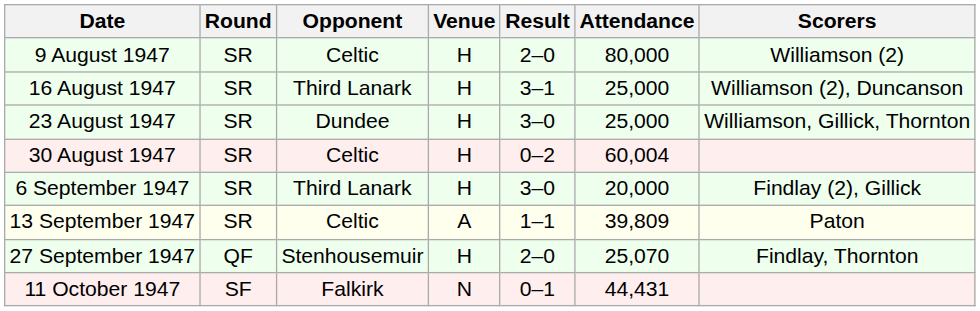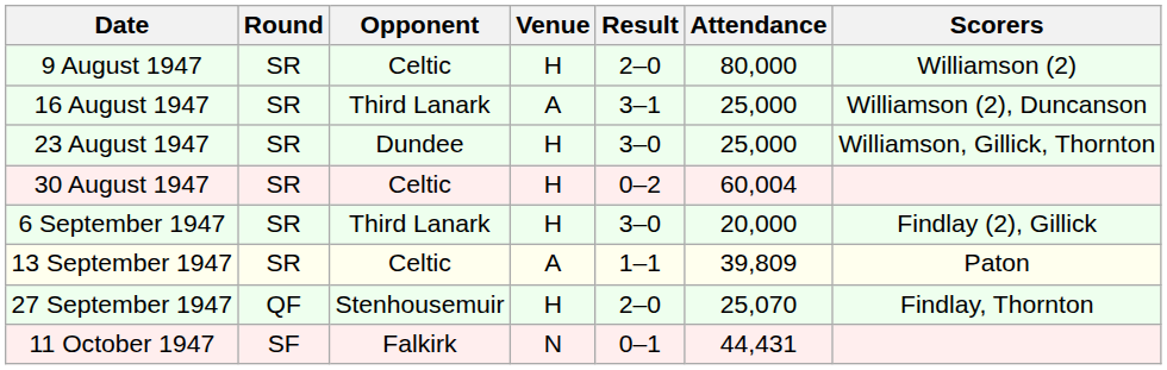 <table class="wikitable sortable" style="font-size:100%; text-align:center">
 <tr>
 <th>Date</th>
 <th>Round</th>
 <th>Opponent</th>
 <th>Venue</th>
 <th>Result</th>
 <th>Attendance</th>
 <th>Scorers</th>
 </tr>
 <tr bgcolor = "#EEFFEE">
 <td>9 August 1947</td>
 <td>SR</td>
 <td>Celtic</td>
 <td>H</td>
 <td>2–0</td>
 <td>80,000</td>
 <td>Williamson (2)</td>
 </tr>
 <tr bgcolor = "#EEFFEE">
 <td>16 August 1947</td>
 <td>SR</td>
 <td>Third Lanark</td>
-<td>H</td>
+<td>A</td>
 <td>3–1</td>
 <td>25,000</td>
 <td>Williamson (2), Duncanson</td>
 </tr>
 <tr bgcolor = "#EEFFEE">
 <td>23 August 1947</td>
 <td>SR</td>
 <td>Dundee</td>
 <td>H</td>
 <td>3–0</td>
 <td>25,000</td>
 <td>Williamson, Gillick, Thornton</td>
 </tr>
 <tr bgcolor = "#FFEEEE">
 <td>30 August 1947</td>
 <td>SR</td>
 <td>Celtic</td>
 <td>H</td>
 <td>0–2</td>
 <td>60,004</td>
 <td></td>
 </tr>
 <tr bgcolor = "#EEFFEE">
 <td>6 September 1947</td>
 <td>SR</td>
 <td>Third Lanark</td>
 <td>H</td>
 <td>3–0</td>
 <td>20,000</td>
 <td>Findlay (2), Gillick</td>
 </tr>
 <tr bgcolor = "#FFFFEE">
 <td>13 September 1947</td>
 <td>SR</td>
 <td>Celtic</td>
 <td>A</td>
 <td>1–1</td>
 <td>39,809</td>
 <td>Paton</td>
 </tr>
 <tr bgcolor = "#EEFFEE">
 <td>27 September 1947</td>
 <td>QF</td>
 <td>Stenhousemuir</td>
 <td>H</td>
 <td>2–0</td>
 <td>25,070</td>
 <td>Findlay, Thornton</td>
 </tr>
 <tr bgcolor = "#FFEEEE">
 <td>11 October 1947</td>
 <td>SF</td>
 <td>Falkirk</td>
 <td>N</td>
 <td>0–1</td>
 <td>44,431</td>
 <td></td>
 </tr>
 </table>
